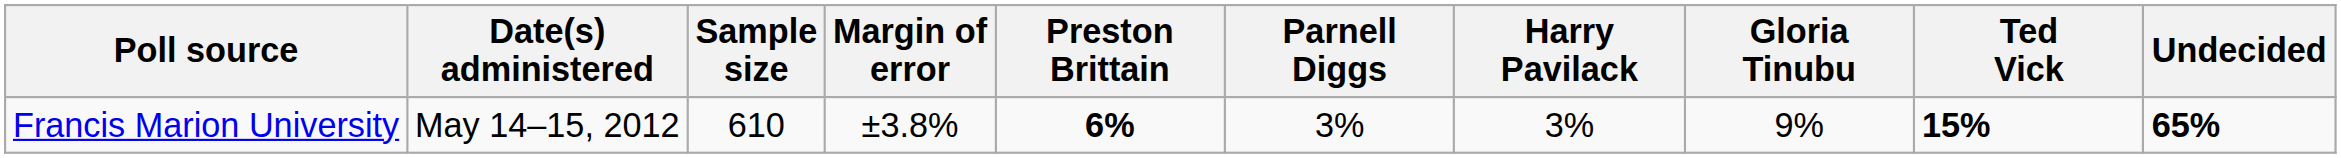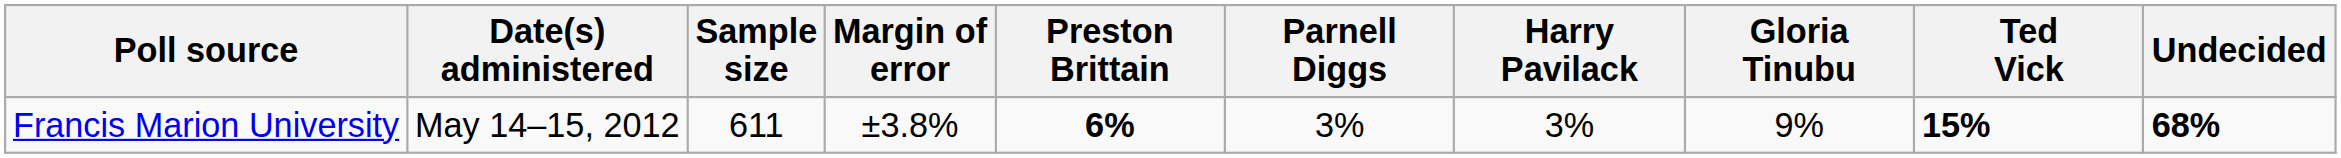 <table class="wikitable">
 <tr>
 <th>Poll source</th>
 <th>Date(s)<br>administered</th>
 <th>Sample<br>size</th>
 <th>Margin of <br>error</th>
 <th style="width:100px;">Preston<br>Brittain</th>
 <th style="width:100px;">Parnell<br>Diggs</th>
 <th style="width:100px;">Harry<br>Pavilack</th>
 <th style="width:100px;">Gloria<br>Tinubu</th>
 <th style="width:100px;">Ted<br>Vick</th>
 <th>Undecided</th>
 </tr>
 <tr>
 <td><a href='#'>Francis Marion University</a></td>
 <td align=center>May 14–15, 2012</td>
-<td align=center>610</td>
+<td align=center>611</td>
 <td align=center>±3.8%</td>
 <td align=center><strong>6%</strong></td>
 <td align=center>3%</td>
 <td align=center>3%</td>
 <td align=center>9%</td>
 <td><strong>15%</strong></td>
-<td><strong>65%</strong></td>
+<td><strong>68%</strong></td>
 </tr>
 </table>
